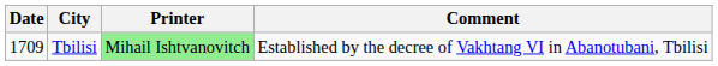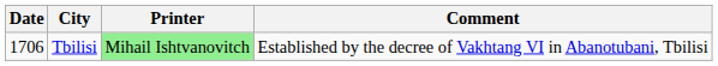 <table class="wikitable">
 <tr>
 <th>Date</th>
 <th>City</th>
 <th>Printer</th>
 <th>Comment</th>
 </tr>
 <tr>
-<td>1709</td>
+<td>1706</td>
 <td><a href='#'>Tbilisi</a></td>
 <td style="background: lightgreen;">Mihail Ishtvanovitch</td>
 <td>Established by the decree of <a href='#'>Vakhtang VI</a> in <a href='#'>Abanotubani</a>, Tbilisi</td>
 </tr>
 </table>
